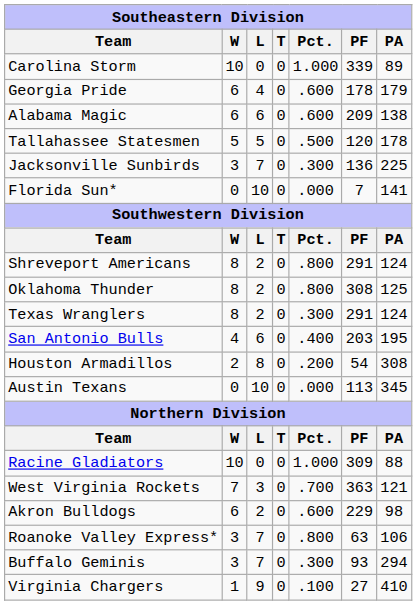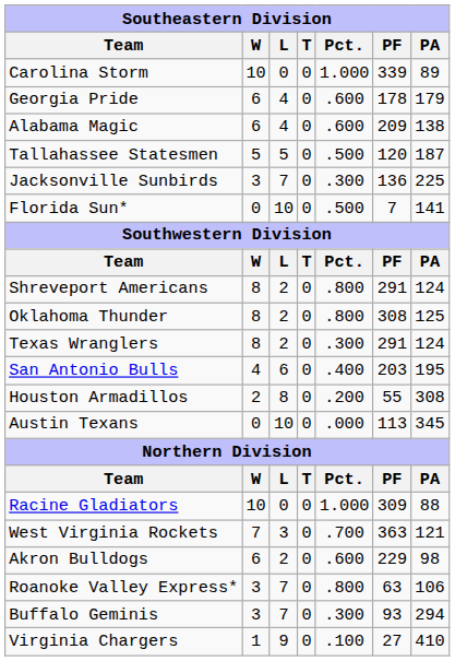 <table class="wikitable">
 <tr style="background:#bfbffb;">
 <td colspan="7" style="text-align:center;"><strong>Southeastern Division</strong></td>
 </tr>
 <tr style="background:#efefef;">
 <th>Team</th>
 <th>W</th>
 <th>L</th>
 <th>T</th>
 <th>Pct.</th>
 <th>PF</th>
 <th>PA</th>
 </tr>
 <tr align="center">
 <td align="left">Carolina Storm</td>
 <td>10</td>
 <td>0</td>
 <td>0</td>
 <td>1.000</td>
 <td>339</td>
 <td>89</td>
 </tr>
 <tr align="center">
 <td align="left">Georgia Pride</td>
 <td>6</td>
 <td>4</td>
 <td>0</td>
 <td>.600</td>
 <td>178</td>
 <td>179</td>
 </tr>
 <tr align="center">
 <td align="left">Alabama Magic</td>
 <td>6</td>
-<td>6</td>
+<td>4</td>
 <td>0</td>
 <td>.600</td>
 <td>209</td>
 <td>138</td>
 </tr>
 <tr align="center">
 <td align="left">Tallahassee Statesmen</td>
 <td>5</td>
 <td>5</td>
 <td>0</td>
 <td>.500</td>
 <td>120</td>
-<td>178</td>
+<td>187</td>
 </tr>
 <tr align="center">
 <td align="left">Jacksonville Sunbirds</td>
 <td>3</td>
 <td>7</td>
 <td>0</td>
 <td>.300</td>
 <td>136</td>
 <td>225</td>
 </tr>
 <tr align="center">
 <td align="left">Florida Sun*</td>
 <td>0</td>
 <td>10</td>
 <td>0</td>
-<td>.000</td>
+<td>.500</td>
 <td>7</td>
 <td>141</td>
 </tr>
 <tr style="background:#bfbffb;">
 <td colspan="7" style="text-align:center;"><strong>Southwestern Division</strong></td>
 </tr>
 <tr style="background:#efefef;">
 <th>Team</th>
 <th>W</th>
 <th>L</th>
 <th>T</th>
 <th>Pct.</th>
 <th>PF</th>
 <th>PA</th>
 </tr>
 <tr align="center">
 <td align="left">Shreveport Americans</td>
 <td>8</td>
 <td>2</td>
 <td>0</td>
 <td>.800</td>
 <td>291</td>
 <td>124</td>
 </tr>
 <tr align="center">
 <td align="left">Oklahoma Thunder</td>
 <td>8</td>
 <td>2</td>
 <td>0</td>
 <td>.800</td>
 <td>308</td>
 <td>125</td>
 </tr>
 <tr align="center">
 <td align="left">Texas Wranglers</td>
 <td>8</td>
 <td>2</td>
 <td>0</td>
 <td>.300</td>
 <td>291</td>
 <td>124</td>
 </tr>
 <tr align="center">
 <td align="left"><a href='#'>San Antonio Bulls</a></td>
 <td>4</td>
 <td>6</td>
 <td>0</td>
 <td>.400</td>
 <td>203</td>
 <td>195</td>
 </tr>
 <tr align="center">
 <td align="left">Houston Armadillos</td>
 <td>2</td>
 <td>8</td>
 <td>0</td>
 <td>.200</td>
-<td>54</td>
+<td>55</td>
 <td>308</td>
 </tr>
 <tr align="center">
 <td align="left">Austin Texans</td>
 <td>0</td>
 <td>10</td>
 <td>0</td>
 <td>.000</td>
 <td>113</td>
 <td>345</td>
 </tr>
 <tr style="background:#bfbffb;">
 <td colspan="7" style="text-align:center;"><strong>Northern Division</strong></td>
 </tr>
 <tr style="background:#efefef;">
 <th>Team</th>
 <th>W</th>
 <th>L</th>
 <th>T</th>
 <th>Pct.</th>
 <th>PF</th>
 <th>PA</th>
 </tr>
 <tr align="center">
 <td align="left"><a href='#'>Racine Gladiators</a></td>
 <td>10</td>
 <td>0</td>
 <td>0</td>
 <td>1.000</td>
 <td>309</td>
 <td>88</td>
 </tr>
 <tr align="center">
 <td align="left">West Virginia Rockets</td>
 <td>7</td>
 <td>3</td>
 <td>0</td>
 <td>.700</td>
 <td>363</td>
 <td>121</td>
 </tr>
 <tr align="center">
 <td align="left">Akron Bulldogs</td>
 <td>6</td>
 <td>2</td>
 <td>0</td>
 <td>.600</td>
 <td>229</td>
 <td>98</td>
 </tr>
 <tr align="center">
 <td align="left">Roanoke Valley Express*</td>
 <td>3</td>
 <td>7</td>
 <td>0</td>
 <td>.800</td>
 <td>63</td>
 <td>106</td>
 </tr>
 <tr align="center">
 <td align="left">Buffalo Geminis</td>
 <td>3</td>
 <td>7</td>
 <td>0</td>
 <td>.300</td>
 <td>93</td>
 <td>294</td>
 </tr>
 <tr align="center">
 <td align="left">Virginia Chargers</td>
 <td>1</td>
 <td>9</td>
 <td>0</td>
 <td>.100</td>
 <td>27</td>
 <td>410</td>
 </tr>
 </table>
